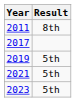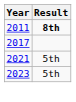 <table class="wikitable" style="text-align:center">
 <tr>
 <th>Year</th>
 <th>Result</th>
 </tr>
 <tr>
 <td><a href='#'>2011</a></td>
-<td>8th</td>
+<td><strong>8th</strong></td>
 </tr>
 <tr>
 <td><a href='#'>2017</a></td>
 <td></td>
-</tr>
-<tr>
-<td><a href='#'>2019</a></td>
-<td>5th</td>
 </tr>
 <tr>
 <td><a href='#'>2021</a></td>
 <td>5th</td>
 </tr>
 <tr>
 <td><a href='#'>2023</a></td>
 <td>5th</td>
 </tr>
 </table>
